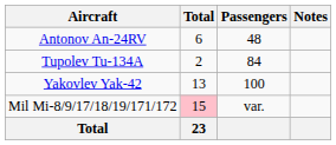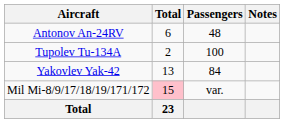 <table class="wikitable" style="border-collapse:collapse;text-align:center;margin:1em auto;">
 <tr>
 <th>Aircraft</th>
 <th>Total</th>
 <th>Passengers</th>
 <th>Notes</th>
 </tr>
 <tr>
 <td><a href='#'>Antonov An-24RV</a></td>
 <td align=center>6</td>
 <td align=center>48</td>
 <td></td>
 </tr>
 <tr>
 <td><a href='#'>Tupolev Tu-134A</a></td>
 <td align=center>2</td>
-<td align=center>84</td>
+<td align=center>100</td>
 <td></td>
 </tr>
 <tr>
 <td><a href='#'>Yakovlev Yak-42</a></td>
 <td align=center>13</td>
-<td align=center>100</td>
+<td align=center>84</td>
 <td></td>
 </tr>
 <tr>
 <td>Mil Mi-8/9/17/18/19/171/172</td>
 <td align=center style="background: pink;">15</td>
 <td align=center>var.</td>
 <td></td>
 </tr>
 <tr>
 <th><strong>Total</strong></th>
 <th align=center><strong>23</strong></th>
 <th></th>
 <th></th>
 </tr>
 </table>
